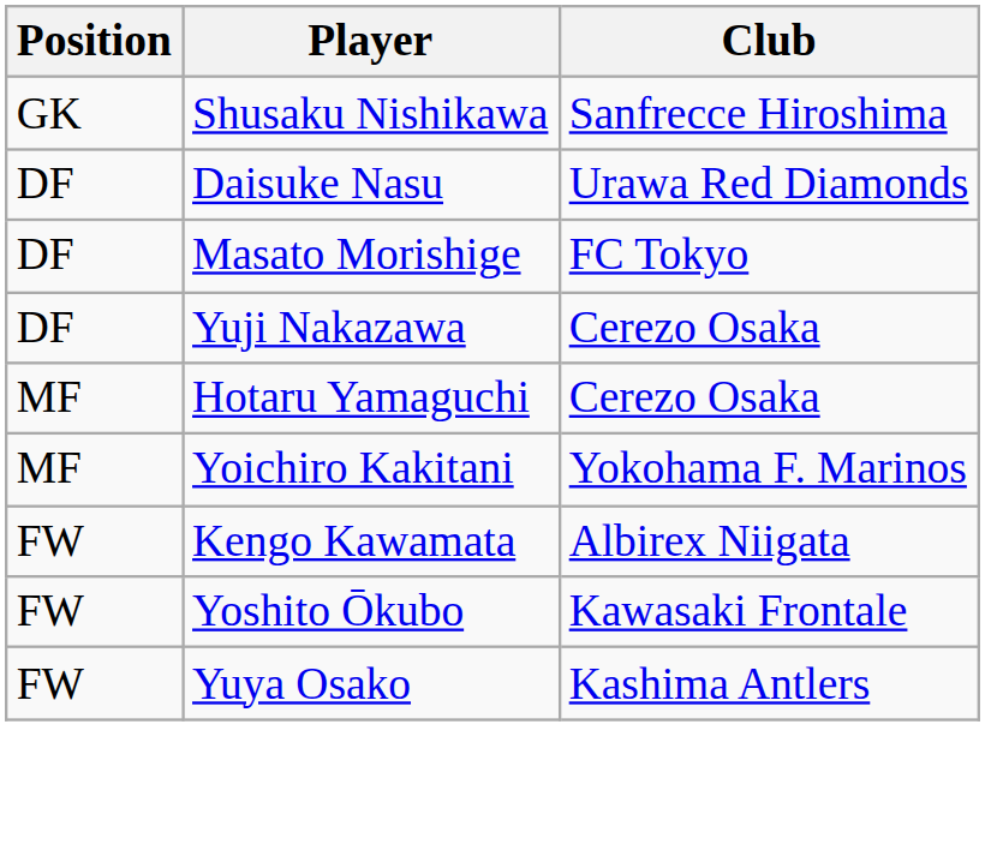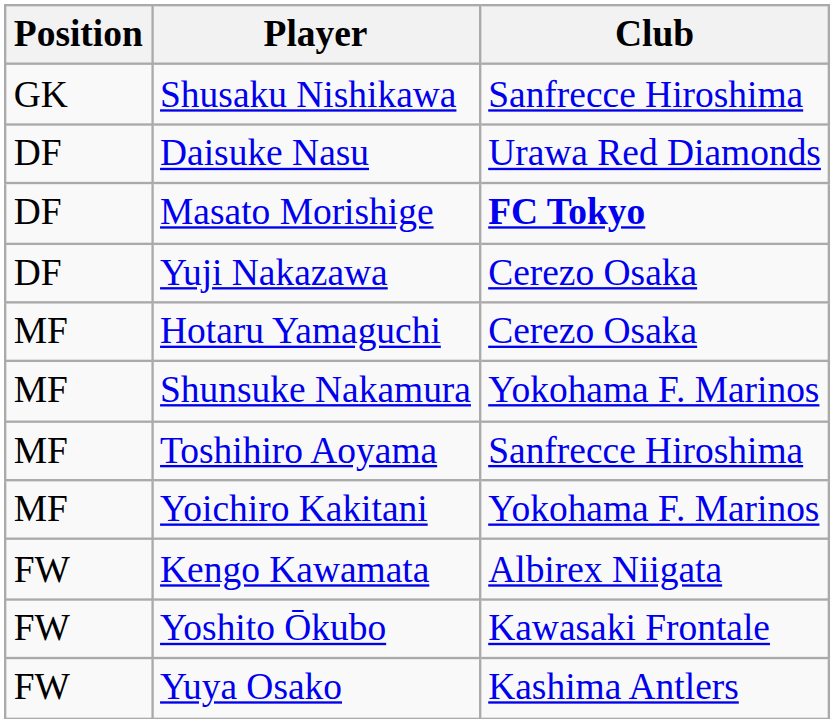 <table class="wikitable sortable">
 <tr>
 <th>Position</th>
 <th>Player</th>
 <th>Club</th>
 </tr>
 <tr>
 <td>GK</td>
 <td> <a href='#'>Shusaku Nishikawa</a></td>
 <td><a href='#'>Sanfrecce Hiroshima</a></td>
 </tr>
 <tr>
 <td>DF</td>
 <td> <a href='#'>Daisuke Nasu</a></td>
 <td><a href='#'>Urawa Red Diamonds</a></td>
 </tr>
 <tr>
 <td>DF</td>
 <td> <a href='#'>Masato Morishige</a></td>
-<td><a href='#'>FC Tokyo</a></td>
+<td><strong><a href='#'>FC Tokyo</a></strong></td>
 </tr>
 <tr>
 <td>DF</td>
 <td> <a href='#'>Yuji Nakazawa</a></td>
 <td><a href='#'>Cerezo Osaka</a></td>
 </tr>
 <tr>
 <td>MF</td>
 <td> <a href='#'>Hotaru Yamaguchi</a></td>
 <td><a href='#'>Cerezo Osaka</a></td>
+</tr>
+<tr>
+<td>MF</td>
+<td> <a href='#'>Shunsuke Nakamura</a></td>
+<td><a href='#'>Yokohama F. Marinos</a></td>
+</tr>
+<tr>
+<td>MF</td>
+<td> <a href='#'>Toshihiro Aoyama</a></td>
+<td><a href='#'>Sanfrecce Hiroshima</a></td>
 </tr>
 <tr>
 <td>MF</td>
 <td> <a href='#'>Yoichiro Kakitani</a></td>
 <td><a href='#'>Yokohama F. Marinos</a></td>
 </tr>
 <tr>
 <td>FW</td>
 <td> <a href='#'>Kengo Kawamata</a></td>
 <td><a href='#'>Albirex Niigata</a></td>
 </tr>
 <tr>
 <td>FW</td>
 <td> <a href='#'>Yoshito Ōkubo</a></td>
 <td><a href='#'>Kawasaki Frontale</a></td>
 </tr>
 <tr>
 <td>FW</td>
 <td> <a href='#'>Yuya Osako</a></td>
 <td><a href='#'>Kashima Antlers</a></td>
 </tr>
 </table>
